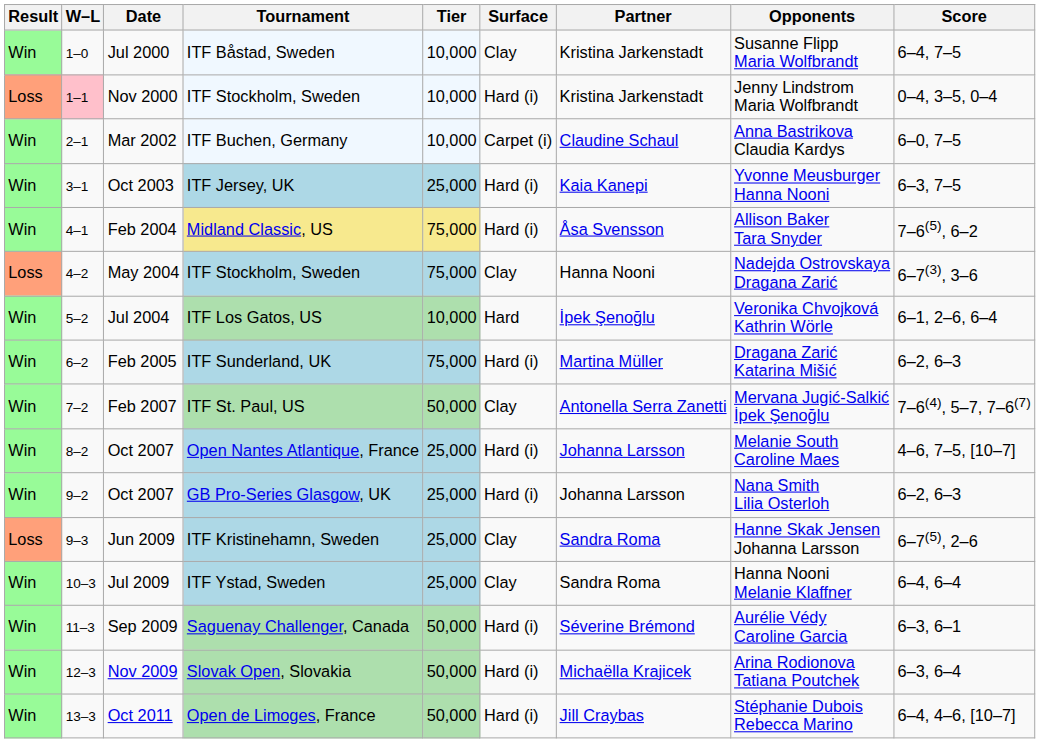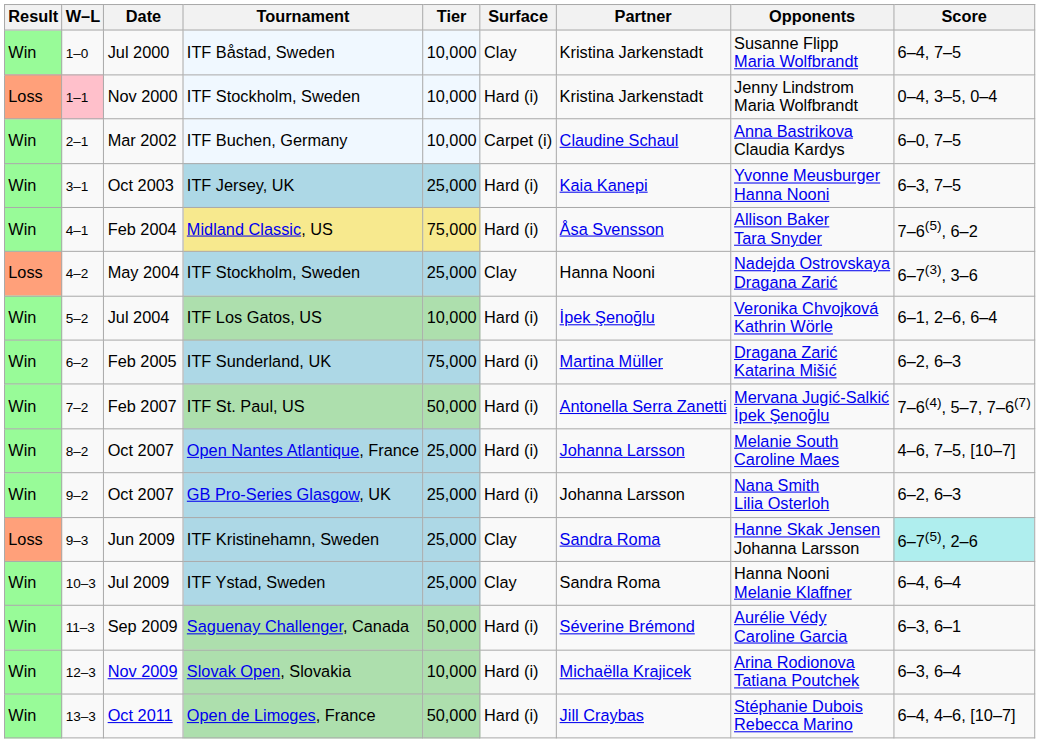 <table class="sortable wikitable">
 <tr>
 <th>Result</th>
 <th class="unsortable">W–L</th>
 <th>Date</th>
 <th>Tournament</th>
 <th>Tier</th>
 <th>Surface</th>
 <th>Partner</th>
 <th>Opponents</th>
 <th class="unsortable">Score</th>
 </tr>
 <tr>
 <td style="background:#98fb98;">Win</td>
 <td><small>1–0</small></td>
 <td>Jul 2000</td>
 <td bgcolor=f0f8ff>ITF Båstad, Sweden</td>
 <td bgcolor=f0f8ff>10,000</td>
 <td>Clay</td>
 <td> Kristina Jarkenstadt</td>
 <td> Susanne Flipp <br>  <a href='#'>Maria Wolfbrandt</a></td>
 <td>6–4, 7–5</td>
 </tr>
 <tr>
 <td bgcolor="FFA07A">Loss</td>
 <td style="background: pink;"><small>1–1</small></td>
 <td>Nov 2000</td>
 <td bgcolor=f0f8ff>ITF Stockholm, Sweden</td>
 <td bgcolor=f0f8ff>10,000</td>
 <td>Hard (i)</td>
 <td> Kristina Jarkenstadt</td>
 <td> Jenny Lindstrom <br>  Maria Wolfbrandt</td>
 <td>0–4, 3–5, 0–4</td>
 </tr>
 <tr>
 <td style="background:#98fb98;">Win</td>
 <td><small>2–1</small></td>
 <td>Mar 2002</td>
 <td bgcolor=f0f8ff>ITF Buchen, Germany</td>
 <td bgcolor=f0f8ff>10,000</td>
 <td>Carpet (i)</td>
 <td> <a href='#'>Claudine Schaul</a></td>
 <td> <a href='#'>Anna Bastrikova</a> <br>  Claudia Kardys</td>
 <td>6–0, 7–5</td>
 </tr>
 <tr>
 <td style="background:#98fb98;">Win</td>
 <td><small>3–1</small></td>
 <td>Oct 2003</td>
 <td bgcolor="lightblue">ITF Jersey, UK</td>
 <td bgcolor="lightblue">25,000</td>
 <td>Hard (i)</td>
 <td> <a href='#'>Kaia Kanepi</a></td>
 <td> <a href='#'>Yvonne Meusburger</a> <br>  <a href='#'>Hanna Nooni</a></td>
 <td>6–3, 7–5</td>
 </tr>
 <tr>
 <td style="background:#98fb98;">Win</td>
 <td><small>4–1</small></td>
 <td>Feb 2004</td>
 <td bgcolor="#F7E98E"><a href='#'>Midland Classic</a>, US</td>
 <td bgcolor="#F7E98E">75,000</td>
 <td>Hard (i)</td>
 <td> <a href='#'>Åsa Svensson</a></td>
 <td> <a href='#'>Allison Baker</a> <br>  <a href='#'>Tara Snyder</a></td>
 <td>7–6<sup>(5)</sup>, 6–2</td>
 </tr>
 <tr>
 <td bgcolor="FFA07A">Loss</td>
 <td><small>4–2</small></td>
 <td>May 2004</td>
 <td bgcolor="lightblue">ITF Stockholm, Sweden</td>
-<td bgcolor="lightblue">75,000</td>
+<td bgcolor="lightblue">25,000</td>
 <td>Clay</td>
 <td> Hanna Nooni</td>
 <td> <a href='#'>Nadejda Ostrovskaya</a> <br>  <a href='#'>Dragana Zarić</a></td>
 <td>6–7<sup>(3)</sup>, 3–6</td>
 </tr>
 <tr>
 <td style="background:#98fb98;">Win</td>
 <td><small>5–2</small></td>
 <td>Jul 2004</td>
 <td bgcolor="#ADDFAD">ITF Los Gatos, US</td>
 <td bgcolor="#ADDFAD">10,000</td>
-<td>Hard</td>
+<td>Hard (i)</td>
 <td> <a href='#'>İpek Şenoğlu</a></td>
 <td> <a href='#'>Veronika Chvojková</a> <br>  <a href='#'>Kathrin Wörle</a></td>
 <td>6–1, 2–6, 6–4</td>
 </tr>
 <tr>
 <td style="background:#98fb98;">Win</td>
 <td><small>6–2</small></td>
 <td>Feb 2005</td>
 <td bgcolor="lightblue">ITF Sunderland, UK</td>
 <td bgcolor="lightblue">75,000</td>
 <td>Hard (i)</td>
 <td> <a href='#'>Martina Müller</a></td>
 <td> <a href='#'>Dragana Zarić</a> <br>  <a href='#'>Katarina Mišić</a></td>
 <td>6–2, 6–3</td>
 </tr>
 <tr>
 <td style="background:#98fb98;">Win</td>
 <td><small>7–2</small></td>
 <td>Feb 2007</td>
 <td bgcolor="#ADDFAD">ITF St. Paul, US</td>
 <td bgcolor="#ADDFAD">50,000</td>
-<td>Clay</td>
+<td>Hard (i)</td>
 <td> <a href='#'>Antonella Serra Zanetti</a></td>
 <td> <a href='#'>Mervana Jugić-Salkić</a> <br>  <a href='#'>İpek Şenoğlu</a></td>
 <td>7–6<sup>(4)</sup>, 5–7, 7–6<sup>(7)</sup></td>
 </tr>
 <tr>
 <td style="background:#98fb98;">Win</td>
 <td><small>8–2</small></td>
 <td>Oct 2007</td>
 <td bgcolor="lightblue"><a href='#'>Open Nantes Atlantique</a>, France</td>
 <td bgcolor="lightblue">25,000</td>
 <td>Hard (i)</td>
 <td> <a href='#'>Johanna Larsson</a></td>
 <td> <a href='#'>Melanie South</a> <br>  <a href='#'>Caroline Maes</a></td>
 <td>4–6, 7–5, [10–7]</td>
 </tr>
 <tr>
 <td style="background:#98fb98;">Win</td>
 <td><small>9–2</small></td>
 <td>Oct 2007</td>
 <td style="background:lightblue;"><a href='#'>GB Pro-Series Glasgow</a>, UK</td>
 <td style="background:lightblue;">25,000</td>
 <td>Hard (i)</td>
 <td> Johanna Larsson</td>
 <td> <a href='#'>Nana Smith</a> <br>  <a href='#'>Lilia Osterloh</a></td>
 <td>6–2, 6–3</td>
 </tr>
 <tr>
 <td style="background:#ffa07a;">Loss</td>
 <td><small>9–3</small></td>
 <td>Jun 2009</td>
 <td style="background:lightblue;">ITF Kristinehamn, Sweden</td>
 <td style="background:lightblue;">25,000</td>
 <td>Clay</td>
 <td> <a href='#'>Sandra Roma</a></td>
 <td> <a href='#'>Hanne Skak Jensen</a> <br>  Johanna Larsson</td>
-<td>6–7<sup>(5)</sup>, 2–6</td>
+<td style="background: paleturquoise;">6–7<sup>(5)</sup>, 2–6</td>
 </tr>
 <tr>
 <td style="background:#98fb98;">Win</td>
 <td><small>10–3</small></td>
 <td>Jul 2009</td>
 <td style="background:lightblue;">ITF Ystad, Sweden</td>
 <td style="background:lightblue;">25,000</td>
 <td>Clay</td>
 <td> Sandra Roma</td>
 <td> Hanna Nooni <br>  <a href='#'>Melanie Klaffner</a></td>
 <td>6–4, 6–4</td>
 </tr>
 <tr>
 <td style="background:#98fb98;">Win</td>
 <td><small>11–3</small></td>
 <td>Sep 2009</td>
 <td bgcolor="#ADDFAD"><a href='#'>Saguenay Challenger</a>, Canada</td>
 <td bgcolor="#ADDFAD">50,000</td>
 <td>Hard (i)</td>
 <td> <a href='#'>Séverine Brémond</a></td>
 <td> <a href='#'>Aurélie Védy</a> <br>  <a href='#'>Caroline Garcia</a></td>
 <td>6–3, 6–1</td>
 </tr>
 <tr>
 <td style="background:#98fb98;">Win</td>
 <td><small>12–3</small></td>
 <td><a href='#'>Nov 2009</a></td>
 <td bgcolor="#ADDFAD"><a href='#'>Slovak Open</a>, Slovakia</td>
-<td bgcolor="#ADDFAD">50,000</td>
+<td bgcolor="#ADDFAD">10,000</td>
 <td>Hard (i)</td>
 <td> <a href='#'>Michaëlla Krajicek</a></td>
 <td> <a href='#'>Arina Rodionova</a> <br>  <a href='#'>Tatiana Poutchek</a></td>
 <td>6–3, 6–4</td>
 </tr>
 <tr>
 <td style="background:#98fb98;">Win</td>
 <td><small>13–3</small></td>
 <td><a href='#'>Oct 2011</a></td>
 <td bgcolor="#ADDFAD"><a href='#'>Open de Limoges</a>, France</td>
 <td bgcolor="#ADDFAD">50,000</td>
 <td>Hard (i)</td>
 <td> <a href='#'>Jill Craybas</a></td>
 <td> <a href='#'>Stéphanie Dubois</a> <br>  <a href='#'>Rebecca Marino</a></td>
 <td>6–4, 4–6, [10–7]</td>
 </tr>
 </table>
